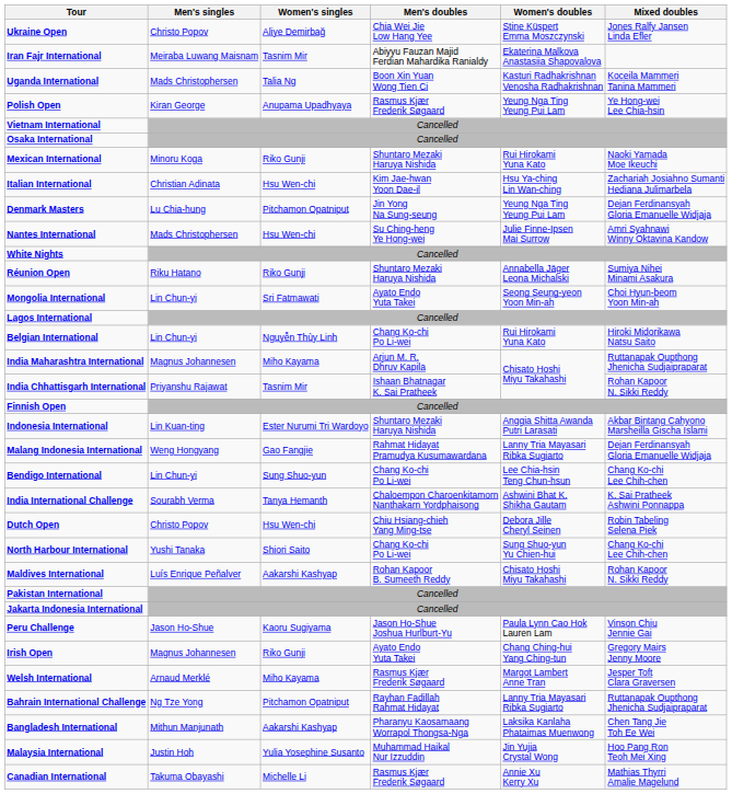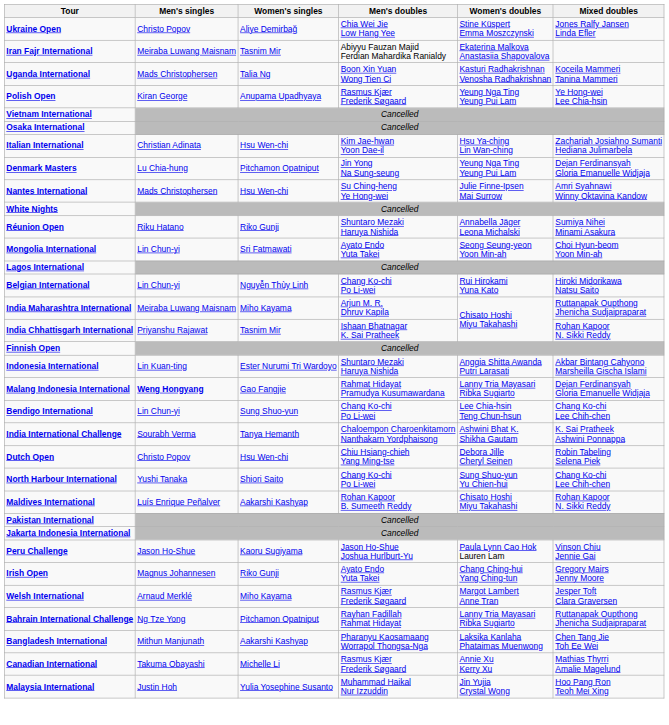 <table class="wikitable" style="font-size:85%">
 <tr>
 <th>Tour</th>
 <th>Men's singles</th>
 <th>Women's singles</th>
 <th>Men's doubles</th>
 <th>Women's doubles</th>
 <th>Mixed doubles</th>
 </tr>
 <tr>
 <td><strong><a href='#'>Ukraine Open</a></strong></td>
 <td> <a href='#'>Christo Popov</a></td>
 <td> <a href='#'>Aliye Demirbağ</a></td>
 <td> <a href='#'>Chia Wei Jie</a><br> <a href='#'>Low Hang Yee</a></td>
 <td> <a href='#'>Stine Küspert</a><br> <a href='#'>Emma Moszczynski</a></td>
 <td> <a href='#'>Jones Ralfy Jansen</a><br> <a href='#'>Linda Efler</a></td>
 </tr>
 <tr>
 <td><strong><a href='#'>Iran Fajr International</a></strong></td>
 <td> <a href='#'>Meiraba Luwang Maisnam</a></td>
 <td> <a href='#'>Tasnim Mir</a></td>
 <td> Abiyyu Fauzan Majid<br> Ferdian Mahardika Ranialdy</td>
 <td> <a href='#'>Ekaterina Malkova</a><br> <a href='#'>Anastasiia Shapovalova</a></td>
 <td></td>
 </tr>
 <tr>
 <td><strong><a href='#'>Uganda International</a></strong></td>
 <td> <a href='#'>Mads Christophersen</a></td>
 <td> <a href='#'>Talia Ng</a></td>
 <td> <a href='#'>Boon Xin Yuan</a><br> <a href='#'>Wong Tien Ci</a></td>
 <td> <a href='#'>Kasturi Radhakrishnan</a><br> <a href='#'>Venosha Radhakrishnan</a></td>
 <td> <a href='#'>Koceila Mammeri</a><br> <a href='#'>Tanina Mammeri</a></td>
 </tr>
 <tr>
 <td><strong><a href='#'>Polish Open</a></strong></td>
 <td> <a href='#'>Kiran George</a></td>
 <td> <a href='#'>Anupama Upadhyaya</a></td>
 <td> <a href='#'>Rasmus Kjær</a><br> <a href='#'>Frederik Søgaard</a></td>
 <td> <a href='#'>Yeung Nga Ting</a><br> <a href='#'>Yeung Pui Lam</a></td>
 <td> <a href='#'>Ye Hong-wei</a><br> <a href='#'>Lee Chia-hsin</a></td>
 </tr>
 <tr>
 <td><strong><a href='#'>Vietnam International</a></strong></td>
 <td align="center" bgcolor="#BBBBBB" colspan="5"><em>Cancelled</em></td>
 </tr>
 <tr>
 <td><strong><a href='#'>Osaka International</a></strong></td>
 <td align="center" bgcolor="#BBBBBB" colspan="5"><em>Cancelled</em></td>
-</tr>
-<tr>
-<td><strong><a href='#'>Mexican International</a></strong></td>
-<td> <a href='#'>Minoru Koga</a></td>
-<td> <a href='#'>Riko Gunji</a></td>
-<td> <a href='#'>Shuntaro Mezaki</a><br> <a href='#'>Haruya Nishida</a></td>
-<td> <a href='#'>Rui Hirokami</a><br> <a href='#'>Yuna Kato</a></td>
-<td> <a href='#'>Naoki Yamada</a><br> <a href='#'>Moe Ikeuchi</a></td>
 </tr>
 <tr>
 <td><strong><a href='#'>Italian International</a></strong></td>
 <td> <a href='#'>Christian Adinata</a></td>
 <td> <a href='#'>Hsu Wen-chi</a></td>
 <td> <a href='#'>Kim Jae-hwan</a><br> <a href='#'>Yoon Dae-il</a></td>
 <td> <a href='#'>Hsu Ya-ching</a><br> <a href='#'>Lin Wan-ching</a></td>
 <td> <a href='#'>Zachariah Josiahno Sumanti</a><br> <a href='#'>Hediana Julimarbela</a></td>
 </tr>
 <tr>
 <td><strong><a href='#'>Denmark Masters</a></strong></td>
 <td> <a href='#'>Lu Chia-hung</a></td>
 <td> <a href='#'>Pitchamon Opatniput</a></td>
 <td> <a href='#'>Jin Yong</a><br> <a href='#'>Na Sung-seung</a></td>
 <td> <a href='#'>Yeung Nga Ting</a><br> <a href='#'>Yeung Pui Lam</a></td>
 <td> <a href='#'>Dejan Ferdinansyah</a><br> <a href='#'>Gloria Emanuelle Widjaja</a></td>
 </tr>
 <tr>
 <td><strong><a href='#'>Nantes International</a></strong></td>
 <td> <a href='#'>Mads Christophersen</a></td>
 <td> <a href='#'>Hsu Wen-chi</a></td>
 <td> <a href='#'>Su Ching-heng</a><br> <a href='#'>Ye Hong-wei</a></td>
 <td> <a href='#'>Julie Finne-Ipsen</a><br> <a href='#'>Mai Surrow</a></td>
 <td> <a href='#'>Amri Syahnawi</a><br> <a href='#'>Winny Oktavina Kandow</a></td>
 </tr>
 <tr>
 <td><strong><a href='#'>White Nights</a></strong></td>
 <td align="center" bgcolor="#BBBBBB" colspan="5"><em>Cancelled</em></td>
 </tr>
 <tr>
 <td><strong><a href='#'>Réunion Open</a></strong></td>
 <td> <a href='#'>Riku Hatano</a></td>
 <td> <a href='#'>Riko Gunji</a></td>
 <td> <a href='#'>Shuntaro Mezaki</a><br> <a href='#'>Haruya Nishida</a></td>
 <td> <a href='#'>Annabella Jäger</a><br> <a href='#'>Leona Michalski</a></td>
 <td> <a href='#'>Sumiya Nihei</a><br> <a href='#'>Minami Asakura</a></td>
 </tr>
 <tr>
 <td><strong><a href='#'>Mongolia International</a></strong></td>
 <td> <a href='#'>Lin Chun-yi</a></td>
 <td> <a href='#'>Sri Fatmawati</a></td>
 <td> <a href='#'>Ayato Endo</a><br> <a href='#'>Yuta Takei</a></td>
 <td> <a href='#'>Seong Seung-yeon</a><br> <a href='#'>Yoon Min-ah</a></td>
 <td> <a href='#'>Choi Hyun-beom</a><br> <a href='#'>Yoon Min-ah</a></td>
 </tr>
 <tr>
 <td><strong><a href='#'>Lagos International</a></strong></td>
 <td align="center" bgcolor="#BBBBBB" colspan="5"><em>Cancelled</em></td>
 </tr>
 <tr>
 <td><strong><a href='#'>Belgian International</a></strong></td>
 <td> <a href='#'>Lin Chun-yi</a></td>
 <td> <a href='#'>Nguyễn Thùy Linh</a></td>
 <td> <a href='#'>Chang Ko-chi</a><br> <a href='#'>Po Li-wei</a></td>
 <td> <a href='#'>Rui Hirokami</a><br> <a href='#'>Yuna Kato</a></td>
 <td> <a href='#'>Hiroki Midorikawa</a><br> <a href='#'>Natsu Saito</a></td>
 </tr>
 <tr>
 <td><strong><a href='#'>India Maharashtra International</a></strong></td>
-<td> <a href='#'>Magnus Johannesen</a></td>
+<td> <a href='#'>Meiraba Luwang Maisnam</a></td>
 <td> <a href='#'>Miho Kayama</a></td>
 <td> <a href='#'>Arjun M. R.</a><br> <a href='#'>Dhruv Kapila</a></td>
 <td rowspan=2> <a href='#'>Chisato Hoshi</a><br> <a href='#'>Miyu Takahashi</a></td>
 <td> <a href='#'>Ruttanapak Oupthong</a><br> <a href='#'>Jhenicha Sudjaipraparat</a></td>
 </tr>
 <tr>
 <td><strong><a href='#'>India Chhattisgarh International</a></strong></td>
 <td> <a href='#'>Priyanshu Rajawat</a></td>
 <td> <a href='#'>Tasnim Mir</a></td>
 <td> <a href='#'>Ishaan Bhatnagar</a><br> <a href='#'>K. Sai Pratheek</a></td>
 <td> <a href='#'>Rohan Kapoor</a><br> <a href='#'>N. Sikki Reddy</a></td>
 </tr>
 <tr>
 <td><strong><a href='#'>Finnish Open</a></strong></td>
 <td align="center" bgcolor="#BBBBBB" colspan="5"><em>Cancelled</em></td>
 </tr>
 <tr>
 <td><strong><a href='#'>Indonesia International</a></strong></td>
 <td> <a href='#'>Lin Kuan-ting</a></td>
 <td> <a href='#'>Ester Nurumi Tri Wardoyo</a></td>
 <td> <a href='#'>Shuntaro Mezaki</a><br> <a href='#'>Haruya Nishida</a></td>
 <td> <a href='#'>Anggia Shitta Awanda</a><br> <a href='#'>Putri Larasati</a></td>
 <td> <a href='#'>Akbar Bintang Cahyono</a><br> <a href='#'>Marsheilla Gischa Islami</a></td>
 </tr>
 <tr>
 <td><strong><a href='#'>Malang Indonesia International</a></strong></td>
-<td> <a href='#'>Weng Hongyang</a></td>
+<td><strong> <a href='#'>Weng Hongyang</a></strong></td>
 <td> <a href='#'>Gao Fangjie</a></td>
 <td> <a href='#'>Rahmat Hidayat</a><br> <a href='#'>Pramudya Kusumawardana</a></td>
 <td> <a href='#'>Lanny Tria Mayasari</a><br> <a href='#'>Ribka Sugiarto</a></td>
 <td> <a href='#'>Dejan Ferdinansyah</a><br> <a href='#'>Gloria Emanuelle Widjaja</a></td>
 </tr>
 <tr>
 <td><strong><a href='#'>Bendigo International</a></strong></td>
 <td> <a href='#'>Lin Chun-yi</a></td>
 <td> <a href='#'>Sung Shuo-yun</a></td>
 <td> <a href='#'>Chang Ko-chi</a><br> <a href='#'>Po Li-wei</a></td>
 <td> <a href='#'>Lee Chia-hsin</a><br> <a href='#'>Teng Chun-hsun</a></td>
 <td> <a href='#'>Chang Ko-chi</a><br> <a href='#'>Lee Chih-chen</a></td>
 </tr>
 <tr>
 <td><strong><a href='#'>India International Challenge</a></strong></td>
 <td> <a href='#'>Sourabh Verma</a></td>
 <td> <a href='#'>Tanya Hemanth</a></td>
 <td> <a href='#'>Chaloempon Charoenkitamorn</a><br> <a href='#'>Nanthakarn Yordphaisong</a></td>
 <td> <a href='#'>Ashwini Bhat K.</a><br> <a href='#'>Shikha Gautam</a></td>
 <td> <a href='#'>K. Sai Pratheek</a><br> <a href='#'>Ashwini Ponnappa</a></td>
 </tr>
 <tr>
 <td><strong><a href='#'>Dutch Open</a></strong></td>
 <td> <a href='#'>Christo Popov</a></td>
 <td> <a href='#'>Hsu Wen-chi</a></td>
 <td> <a href='#'>Chiu Hsiang-chieh</a><br> <a href='#'>Yang Ming-tse</a></td>
 <td> <a href='#'>Debora Jille</a><br> <a href='#'>Cheryl Seinen</a></td>
 <td> <a href='#'>Robin Tabeling</a><br> <a href='#'>Selena Piek</a></td>
 </tr>
 <tr>
 <td><strong><a href='#'>North Harbour International</a></strong></td>
 <td> <a href='#'>Yushi Tanaka</a></td>
 <td> <a href='#'>Shiori Saito</a></td>
 <td> <a href='#'>Chang Ko-chi</a><br> <a href='#'>Po Li-wei</a></td>
 <td> <a href='#'>Sung Shuo-yun</a><br> <a href='#'>Yu Chien-hui</a></td>
 <td> <a href='#'>Chang Ko-chi</a><br> <a href='#'>Lee Chih-chen</a></td>
 </tr>
 <tr>
 <td><strong><a href='#'>Maldives International</a></strong></td>
 <td> <a href='#'>Luís Enrique Peñalver</a></td>
 <td> <a href='#'>Aakarshi Kashyap</a></td>
 <td> <a href='#'>Rohan Kapoor</a><br> <a href='#'>B. Sumeeth Reddy</a></td>
 <td> <a href='#'>Chisato Hoshi</a><br> <a href='#'>Miyu Takahashi</a></td>
 <td> <a href='#'>Rohan Kapoor</a><br> <a href='#'>N. Sikki Reddy</a></td>
 </tr>
 <tr>
 <td><strong><a href='#'>Pakistan International</a></strong></td>
 <td align="center" bgcolor="#BBBBBB" colspan="5"><em>Cancelled</em></td>
 </tr>
 <tr>
 <td><strong><a href='#'>Jakarta Indonesia International</a></strong></td>
 <td align="center" bgcolor="#BBBBBB" colspan="5"><em>Cancelled</em></td>
 </tr>
 <tr>
 <td><strong><a href='#'>Peru Challenge</a></strong></td>
 <td> <a href='#'>Jason Ho-Shue</a></td>
 <td> <a href='#'>Kaoru Sugiyama</a></td>
 <td> <a href='#'>Jason Ho-Shue</a><br> <a href='#'>Joshua Hurlburt-Yu</a></td>
 <td> <a href='#'>Paula Lynn Cao Hok</a><br> Lauren Lam</td>
 <td> <a href='#'>Vinson Chiu</a><br> <a href='#'>Jennie Gai</a></td>
 </tr>
 <tr>
 <td><strong><a href='#'>Irish Open</a></strong></td>
 <td> <a href='#'>Magnus Johannesen</a></td>
 <td> <a href='#'>Riko Gunji</a></td>
 <td> <a href='#'>Ayato Endo</a><br> <a href='#'>Yuta Takei</a></td>
 <td> <a href='#'>Chang Ching-hui</a><br> <a href='#'>Yang Ching-tun</a></td>
 <td> <a href='#'>Gregory Mairs</a><br> <a href='#'>Jenny Moore</a></td>
 </tr>
 <tr>
 <td><strong><a href='#'>Welsh International</a></strong></td>
 <td> <a href='#'>Arnaud Merklé</a></td>
 <td> <a href='#'>Miho Kayama</a></td>
 <td> <a href='#'>Rasmus Kjær</a><br> <a href='#'>Frederik Søgaard</a></td>
 <td> <a href='#'>Margot Lambert</a><br> <a href='#'>Anne Tran</a></td>
 <td> <a href='#'>Jesper Toft</a><br> <a href='#'>Clara Graversen</a></td>
 </tr>
 <tr>
 <td><strong><a href='#'>Bahrain International Challenge</a></strong></td>
 <td> <a href='#'>Ng Tze Yong</a></td>
 <td> <a href='#'>Pitchamon Opatniput</a></td>
 <td> <a href='#'>Rayhan Fadillah</a><br> <a href='#'>Rahmat Hidayat</a></td>
 <td> <a href='#'>Lanny Tria Mayasari</a><br> <a href='#'>Ribka Sugiarto</a></td>
 <td> <a href='#'>Ruttanapak Oupthong</a><br> <a href='#'>Jhenicha Sudjaipraparat</a></td>
 </tr>
 <tr>
 <td><strong><a href='#'>Bangladesh International</a></strong></td>
 <td> <a href='#'>Mithun Manjunath</a></td>
 <td> <a href='#'>Aakarshi Kashyap</a></td>
 <td> <a href='#'>Pharanyu Kaosamaang</a><br> <a href='#'>Worrapol Thongsa-Nga</a></td>
 <td> <a href='#'>Laksika Kanlaha</a><br> <a href='#'>Phataimas Muenwong</a></td>
 <td> <a href='#'>Chen Tang Jie</a><br> <a href='#'>Toh Ee Wei</a></td>
 </tr>
 <tr>
+<td><strong><a href='#'>Canadian International</a></strong></td>
+<td> <a href='#'>Takuma Obayashi</a></td>
+<td> <a href='#'>Michelle Li</a></td>
+<td> <a href='#'>Rasmus Kjær</a><br> <a href='#'>Frederik Søgaard</a></td>
+<td> <a href='#'>Annie Xu</a><br> <a href='#'>Kerry Xu</a></td>
+<td> <a href='#'>Mathias Thyrri</a><br> <a href='#'>Amalie Magelund</a></td>
+</tr>
+<tr>
 <td><strong><a href='#'>Malaysia International</a></strong></td>
 <td> <a href='#'>Justin Hoh</a></td>
 <td> <a href='#'>Yulia Yosephine Susanto</a></td>
 <td> <a href='#'>Muhammad Haikal</a><br> <a href='#'>Nur Izzuddin</a></td>
 <td> <a href='#'>Jin Yujia</a><br> <a href='#'>Crystal Wong</a></td>
 <td> <a href='#'>Hoo Pang Ron</a><br> <a href='#'>Teoh Mei Xing</a></td>
 </tr>
-<tr>
-<td><strong><a href='#'>Canadian International</a></strong></td>
-<td> <a href='#'>Takuma Obayashi</a></td>
-<td> <a href='#'>Michelle Li</a></td>
-<td> <a href='#'>Rasmus Kjær</a><br> <a href='#'>Frederik Søgaard</a></td>
-<td> <a href='#'>Annie Xu</a><br> <a href='#'>Kerry Xu</a></td>
-<td> <a href='#'>Mathias Thyrri</a><br> <a href='#'>Amalie Magelund</a></td>
-</tr>
 </table>
